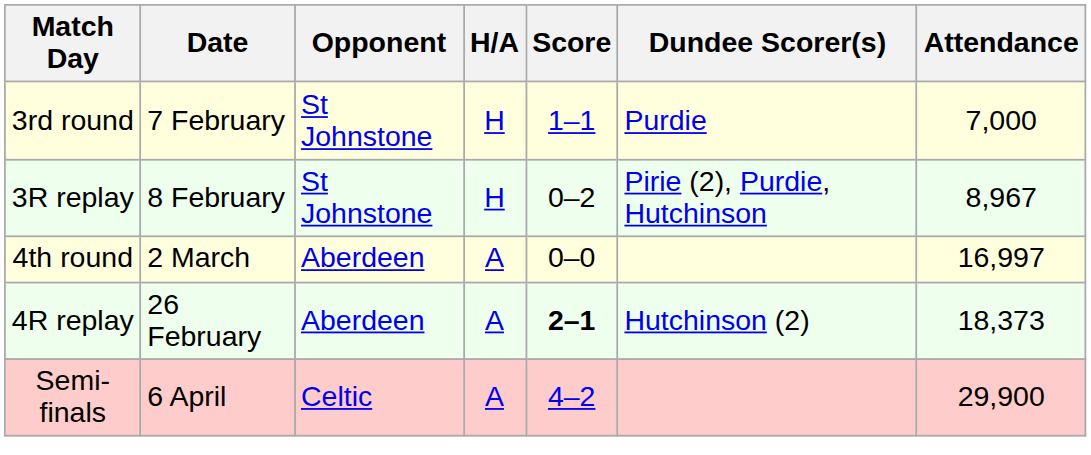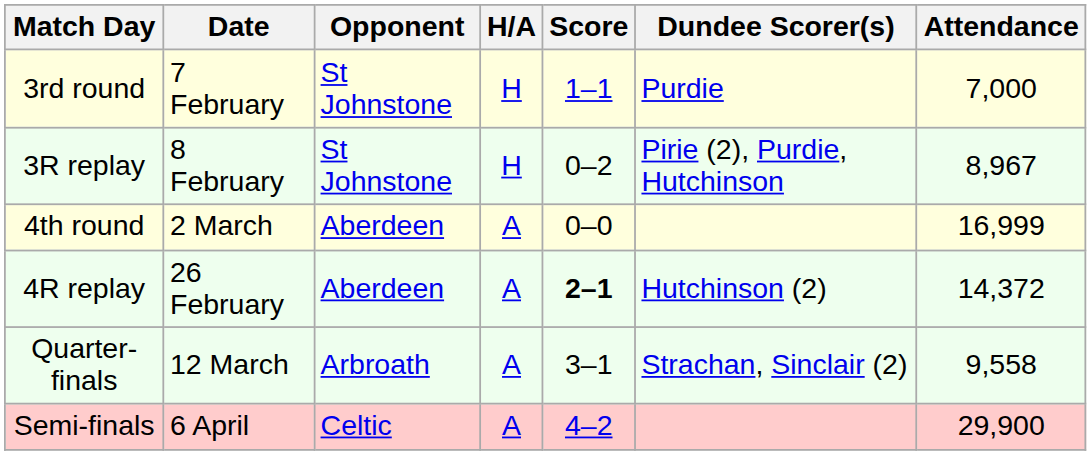 <table class="wikitable" style="text-align:center">
 <tr>
 <th>Match Day</th>
 <th>Date</th>
 <th>Opponent</th>
 <th>H/A</th>
 <th>Score</th>
 <th>Dundee Scorer(s)</th>
 <th>Attendance</th>
 </tr>
 <tr bgcolor="#FFFFDD">
 <td>3rd round</td>
 <td align="left">7 February</td>
 <td align="left"><a href='#'>St Johnstone</a></td>
 <td><a href='#'>H</a></td>
 <td><a href='#'>1–1</a></td>
 <td align="left"><a href='#'>Purdie</a></td>
 <td>7,000</td>
 </tr>
 <tr bgcolor="#EEFFEE">
 <td>3R replay</td>
 <td align="left">8 February</td>
 <td align="left"><a href='#'>St Johnstone</a></td>
 <td><a href='#'>H</a></td>
 <td>0–2</td>
 <td align="left"><a href='#'>Pirie</a> (2), <a href='#'>Purdie</a>, <a href='#'>Hutchinson</a></td>
 <td>8,967</td>
 </tr>
 <tr bgcolor="#FFFFDD">
 <td>4th round</td>
 <td align="left">2 March</td>
 <td align="left"><a href='#'>Aberdeen</a></td>
 <td><a href='#'>A</a></td>
 <td>0–0</td>
 <td align="left"></td>
-<td>16,997</td>
+<td>16,999</td>
 </tr>
 <tr bgcolor="#EEFFEE">
 <td>4R replay</td>
 <td align="left">26 February</td>
 <td align="left"><a href='#'>Aberdeen</a></td>
 <td><a href='#'>A</a></td>
 <td><strong>2–1</strong></td>
 <td align="left"><a href='#'>Hutchinson</a> (2)</td>
-<td>18,373</td>
+<td>14,372</td>
+</tr>
+<tr bgcolor="#EEFFEE">
+<td>Quarter-finals</td>
+<td align="left">12 March</td>
+<td align="left"><a href='#'>Arbroath</a></td>
+<td><a href='#'>A</a></td>
+<td>3–1</td>
+<td align="left"><a href='#'>Strachan</a>, <a href='#'>Sinclair</a> (2)</td>
+<td>9,558</td>
 </tr>
 <tr bgcolor="#FFCCCC">
 <td>Semi-finals</td>
 <td align="left">6 April</td>
 <td align="left"><a href='#'>Celtic</a></td>
 <td><a href='#'>A</a></td>
 <td><a href='#'>4–2</a></td>
 <td align="left"></td>
 <td>29,900</td>
 </tr>
 </table>
